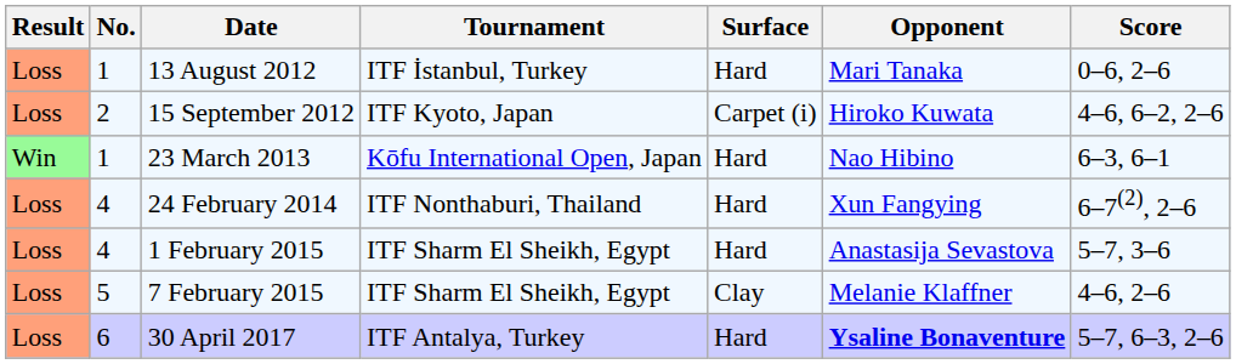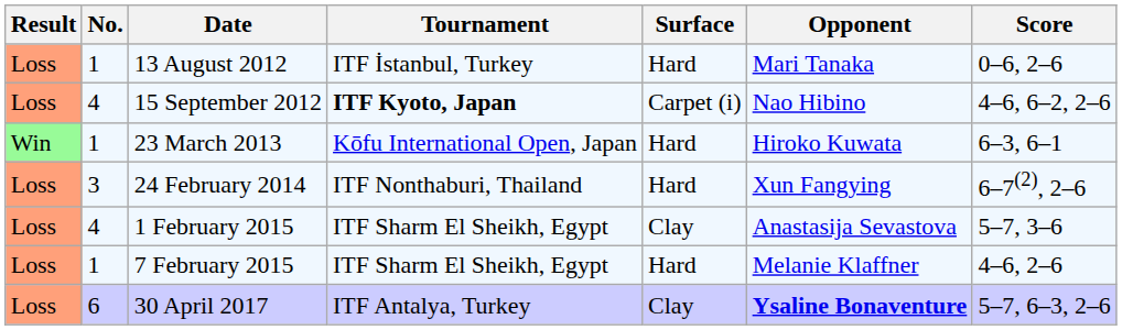 <table class="sortable wikitable" style=font-size:97%>
 <tr>
 <th>Result</th>
 <th class="unsortable">No.</th>
 <th>Date</th>
 <th>Tournament</th>
 <th>Surface</th>
 <th>Opponent</th>
 <th class="unsortable">Score</th>
 </tr>
 <tr style="background:#f0f8ff;">
 <td style="background:#ffa07a;">Loss</td>
 <td>1</td>
 <td>13 August 2012</td>
 <td>ITF İstanbul, Turkey</td>
 <td>Hard</td>
 <td> <a href='#'>Mari Tanaka</a></td>
 <td>0–6, 2–6</td>
 </tr>
 <tr style="background:#f0f8ff;">
 <td style="background:#ffa07a;">Loss</td>
-<td>2</td>
+<td>4</td>
 <td>15 September 2012</td>
-<td>ITF Kyoto, Japan</td>
+<td><strong>ITF Kyoto, Japan</strong></td>
 <td>Carpet (i)</td>
-<td> <a href='#'>Hiroko Kuwata</a></td>
+<td> <a href='#'>Nao Hibino</a></td>
 <td>4–6, 6–2, 2–6</td>
 </tr>
 <tr style="background:#f0f8ff;">
 <td style="background:#98fb98;">Win</td>
 <td>1</td>
 <td>23 March 2013</td>
 <td><a href='#'>Kōfu International Open</a>, Japan</td>
 <td>Hard</td>
-<td> <a href='#'>Nao Hibino</a></td>
+<td> <a href='#'>Hiroko Kuwata</a></td>
 <td>6–3, 6–1</td>
 </tr>
 <tr style="background:#f0f8ff;">
 <td style="background:#ffa07a;">Loss</td>
-<td>4</td>
+<td>3</td>
 <td>24 February 2014</td>
 <td>ITF Nonthaburi, Thailand</td>
 <td>Hard</td>
 <td> <a href='#'>Xun Fangying</a></td>
 <td>6–7<sup>(2)</sup>, 2–6</td>
 </tr>
 <tr style="background:#f0f8ff;">
 <td style="background:#ffa07a;">Loss</td>
 <td>4</td>
 <td>1 February 2015</td>
 <td>ITF Sharm El Sheikh, Egypt</td>
-<td>Hard</td>
+<td>Clay</td>
 <td> <a href='#'>Anastasija Sevastova</a></td>
 <td>5–7, 3–6</td>
 </tr>
 <tr style="background:#f0f8ff;">
 <td style="background:#ffa07a;">Loss</td>
-<td>5</td>
+<td>1</td>
 <td>7 February 2015</td>
 <td>ITF Sharm El Sheikh, Egypt</td>
-<td>Clay</td>
+<td>Hard</td>
 <td> <a href='#'>Melanie Klaffner</a></td>
 <td>4–6, 2–6</td>
 </tr>
 <tr style="background:#ccccff;">
 <td style="background:#ffa07a;">Loss</td>
 <td>6</td>
 <td>30 April 2017</td>
 <td>ITF Antalya, Turkey</td>
-<td>Hard</td>
+<td>Clay</td>
 <td><strong> <a href='#'>Ysaline Bonaventure</a></strong></td>
 <td>5–7, 6–3, 2–6</td>
 </tr>
 </table>
